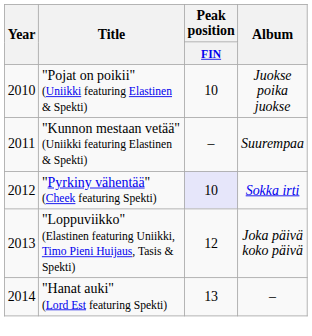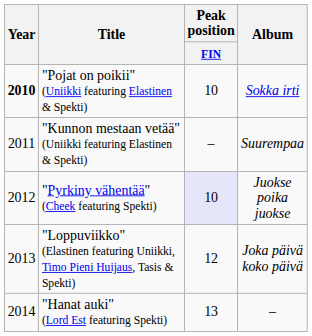 <table class="wikitable">
 <tr>
 <th align="center" rowspan="2" width="10">Year</th>
 <th align="center" rowspan="2" width="160">Title</th>
 <th align="center" colspan="1" width="20">Peak position</th>
 <th align="center" rowspan="2" width="70">Album</th>
 </tr>
 <tr>
 <th width="20"><small><a href='#'>FIN</a><br></small></th>
 </tr>
 <tr>
-<td style="text-align:center;">2010</td>
+<td style="text-align:center;"><strong>2010</strong></td>
 <td>"Pojat on poikii"<br><small>(<a href='#'>Uniikki</a> featuring <a href='#'>Elastinen</a> & Spekti)</small></td>
 <td style="text-align:center;">10</td>
-<td style="text-align:center;"><em>Juokse poika juokse</em></td>
+<td style="text-align:center;"><em><a href='#'>Sokka irti</a></em></td>
 </tr>
 <tr>
 <td style="text-align:center;">2011</td>
 <td>"Kunnon mestaan vetää"<br><small>(Uniikki featuring Elastinen & Spekti)</small></td>
 <td style="text-align:center;">–</td>
 <td style="text-align:center;"><em>Suurempaa</em></td>
 </tr>
 <tr>
 <td style="text-align:center;">2012</td>
 <td>"<a href='#'>Pyrkiny vähentää</a>"<br><small>(<a href='#'>Cheek</a> featuring Spekti)</small></td>
 <td style="background: lavender; text-align:center;">10</td>
-<td style="text-align:center;"><em><a href='#'>Sokka irti</a></em></td>
+<td style="text-align:center;"><em>Juokse poika juokse</em></td>
 </tr>
 <tr>
 <td style="text-align:center;">2013</td>
 <td>"Loppuviikko"<br><small>(Elastinen featuring Uniikki, <br><a href='#'>Timo Pieni Huijaus</a>, Tasis & Spekti)</small></td>
 <td style="text-align:center;">12</td>
 <td style="text-align:center;"><em>Joka päivä koko päivä</em></td>
 </tr>
 <tr>
 <td style="text-align:center;">2014</td>
 <td>"Hanat auki"<br><small>(<a href='#'>Lord Est</a> featuring Spekti)</small></td>
 <td style="text-align:center;">13</td>
 <td style="text-align:center;">–</td>
 </tr>
 </table>
